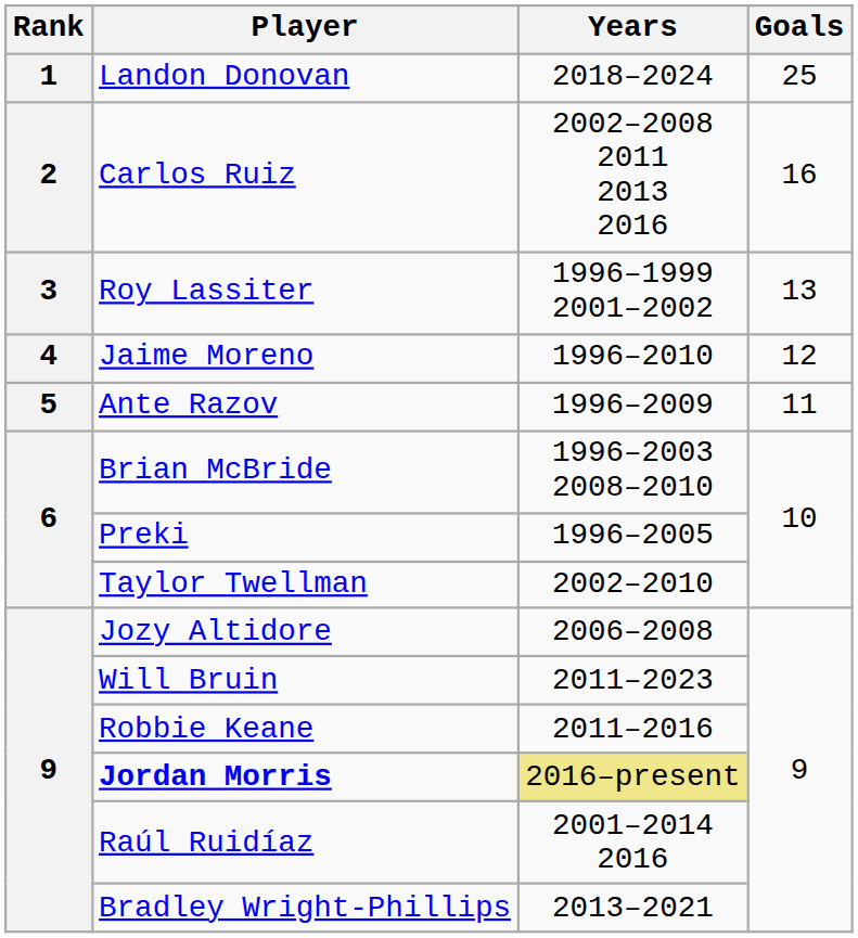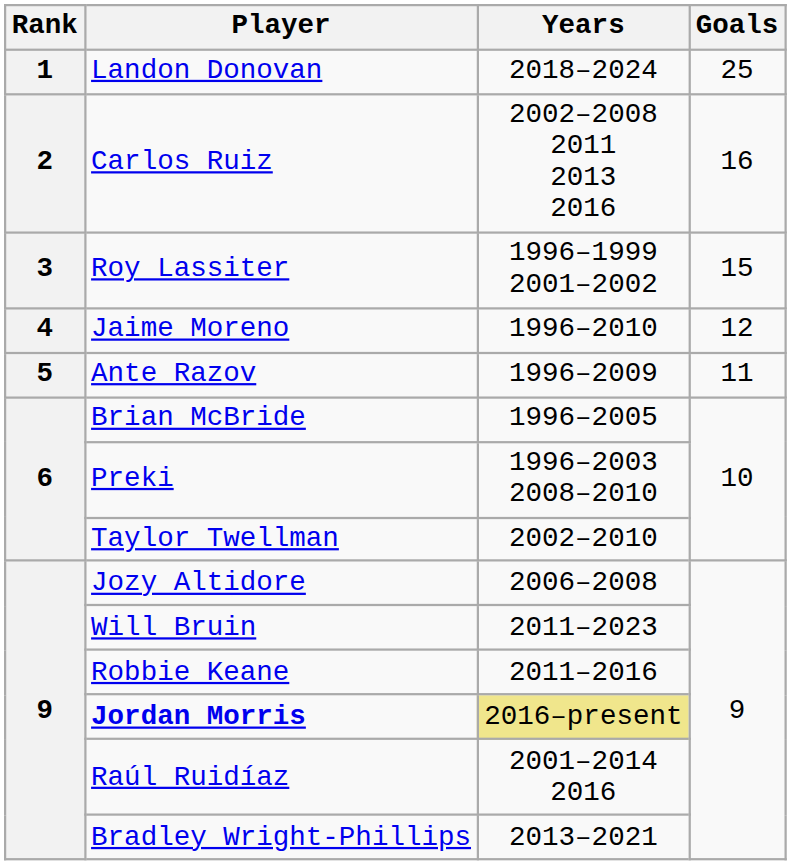 <table class="wikitable" style="font-size:95%">
 <tr>
 <th>Rank</th>
 <th>Player</th>
 <th align=center>Years</th>
 <th>Goals</th>
 </tr>
 <tr>
 <th align=center>1</th>
 <td> <a href='#'>Landon Donovan</a></td>
 <td align=center>2018–2024</td>
 <td align=center>25</td>
 </tr>
 <tr>
 <th align=center>2</th>
 <td> <a href='#'>Carlos Ruiz</a></td>
 <td align=center>2002–2008<br>2011<br>2013<br>2016</td>
 <td align=center>16</td>
 </tr>
 <tr>
 <th align=center>3</th>
 <td> <a href='#'>Roy Lassiter</a></td>
 <td align=center>1996–1999<br>2001–2002</td>
-<td align=center>13</td>
+<td align=center>15</td>
 </tr>
 <tr>
 <th align=center>4</th>
 <td> <a href='#'>Jaime Moreno</a></td>
 <td align=center>1996–2010</td>
 <td align=center>12</td>
 </tr>
 <tr>
 <th align=center>5</th>
 <td> <a href='#'>Ante Razov</a></td>
 <td align=center>1996–2009</td>
 <td align=center>11</td>
 </tr>
 <tr>
 <th align=center rowspan="3">6</th>
 <td> <a href='#'>Brian McBride</a></td>
-<td align=center>1996–2003<br>2008–2010</td>
+<td align=center>1996–2005</td>
 <td align=center rowspan="3">10</td>
 </tr>
 <tr>
 <td> <a href='#'>Preki</a></td>
-<td align=center>1996–2005</td>
+<td align=center>1996–2003<br>2008–2010</td>
 </tr>
 <tr>
 <td> <a href='#'>Taylor Twellman</a></td>
 <td align=center>2002–2010</td>
 </tr>
 <tr>
 <th align=center rowspan="6">9</th>
 <td> <a href='#'>Jozy Altidore</a></td>
 <td align=center>2006–2008<br></td>
 <td align=center rowspan="6">9</td>
 </tr>
 <tr>
 <td> <a href='#'>Will Bruin</a></td>
 <td align=center>2011–2023</td>
 </tr>
 <tr>
 <td> <a href='#'>Robbie Keane</a></td>
 <td align=center>2011–2016</td>
 </tr>
 <tr>
 <td> <strong><a href='#'>Jordan Morris</a></strong></td>
 <td align=center style="background: khaki;">2016–present</td>
 </tr>
 <tr>
 <td> <a href='#'>Raúl Ruidíaz</a></td>
 <td align=center>2001–2014<br>2016</td>
 </tr>
 <tr>
 <td> <a href='#'>Bradley Wright-Phillips</a></td>
 <td align=center>2013–2021</td>
 </tr>
 </table>
